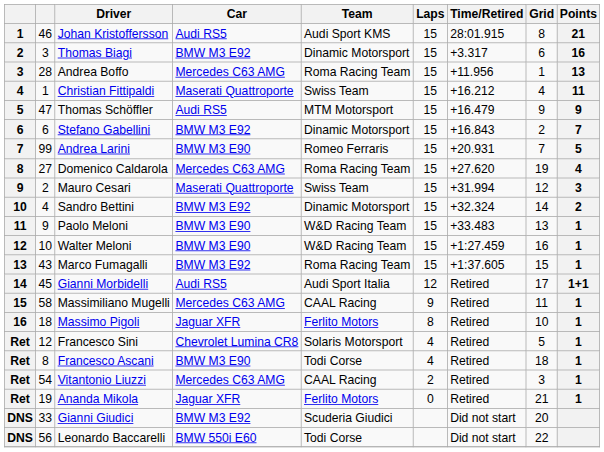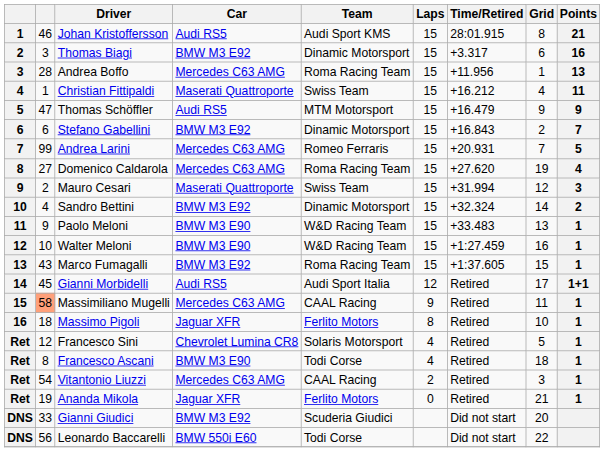 <table class="wikitable sortable" style="font-size:95%">
 <tr>
 <th></th>
 <th></th>
 <th>Driver</th>
 <th>Car</th>
 <th>Team</th>
 <th>Laps</th>
 <th>Time/Retired</th>
 <th>Grid</th>
 <th>Points</th>
 </tr>
 <tr>
 <th>1</th>
 <td align=center>46</td>
 <td> <a href='#'>Johan Kristoffersson</a></td>
 <td><a href='#'>Audi RS5</a></td>
 <td> Audi Sport KMS</td>
 <td align=center>15</td>
 <td>28:01.915</td>
 <td align=center>8</td>
 <th>21</th>
 </tr>
 <tr>
 <th>2</th>
 <td align=center>3</td>
 <td> <a href='#'>Thomas Biagi</a></td>
 <td><a href='#'>BMW M3 E92</a></td>
 <td> Dinamic Motorsport</td>
 <td align=center>15</td>
 <td>+3.317</td>
 <td align=center>6</td>
 <th>16</th>
 </tr>
 <tr>
 <th>3</th>
 <td align=center>28</td>
 <td> Andrea Boffo</td>
 <td><a href='#'>Mercedes C63 AMG</a></td>
 <td> Roma Racing Team</td>
 <td align=center>15</td>
 <td>+11.956</td>
 <td align=center>1</td>
 <th>13</th>
 </tr>
 <tr>
 <th>4</th>
 <td align=center>1</td>
 <td> <a href='#'>Christian Fittipaldi</a></td>
 <td><a href='#'>Maserati Quattroporte</a></td>
 <td> Swiss Team</td>
 <td align=center>15</td>
 <td>+16.212</td>
 <td align=center>4</td>
 <th>11</th>
 </tr>
 <tr>
 <th>5</th>
 <td align=center>47</td>
 <td> Thomas Schöffler</td>
 <td><a href='#'>Audi RS5</a></td>
 <td> MTM Motorsport</td>
 <td align=center>15</td>
 <td>+16.479</td>
 <td align=center>9</td>
 <th>9</th>
 </tr>
 <tr>
 <th>6</th>
 <td align=center>6</td>
 <td> <a href='#'>Stefano Gabellini</a></td>
 <td><a href='#'>BMW M3 E92</a></td>
 <td> Dinamic Motorsport</td>
 <td align=center>15</td>
 <td>+16.843</td>
 <td align=center>2</td>
 <th>7</th>
 </tr>
 <tr>
 <th>7</th>
 <td align=center>99</td>
 <td> <a href='#'>Andrea Larini</a></td>
-<td><a href='#'>BMW M3 E90</a></td>
+<td><a href='#'>Mercedes C63 AMG</a></td>
 <td> Romeo Ferraris</td>
 <td align=center>15</td>
 <td>+20.931</td>
 <td align=center>7</td>
 <th>5</th>
 </tr>
 <tr>
 <th>8</th>
 <td align=center>27</td>
 <td> Domenico Caldarola</td>
 <td><a href='#'>Mercedes C63 AMG</a></td>
 <td> Roma Racing Team</td>
 <td align=center>15</td>
 <td>+27.620</td>
 <td align=center>19</td>
 <th>4</th>
 </tr>
 <tr>
 <th>9</th>
 <td align=center>2</td>
 <td> Mauro Cesari</td>
 <td><a href='#'>Maserati Quattroporte</a></td>
 <td> Swiss Team</td>
 <td align=center>15</td>
 <td>+31.994</td>
 <td align=center>12</td>
 <th>3</th>
 </tr>
 <tr>
 <th>10</th>
 <td align=center>4</td>
 <td> Sandro Bettini</td>
 <td><a href='#'>BMW M3 E92</a></td>
 <td> Dinamic Motorsport</td>
 <td align=center>15</td>
 <td>+32.324</td>
 <td align=center>14</td>
 <th>2</th>
 </tr>
 <tr>
 <th>11</th>
 <td align=center>9</td>
 <td> Paolo Meloni</td>
 <td><a href='#'>BMW M3 E90</a></td>
 <td> W&D Racing Team</td>
 <td align=center>15</td>
 <td>+33.483</td>
 <td align=center>13</td>
 <th>1</th>
 </tr>
 <tr>
 <th>12</th>
 <td align=center>10</td>
 <td> Walter Meloni</td>
 <td><a href='#'>BMW M3 E90</a></td>
 <td> W&D Racing Team</td>
 <td align=center>15</td>
 <td>+1:27.459</td>
 <td align=center>16</td>
 <th>1</th>
 </tr>
 <tr>
 <th>13</th>
 <td align=center>43</td>
 <td> Marco Fumagalli</td>
 <td><a href='#'>BMW M3 E92</a></td>
 <td> Roma Racing Team</td>
 <td align=center>15</td>
 <td>+1:37.605</td>
 <td align=center>15</td>
 <th>1</th>
 </tr>
 <tr>
 <th>14</th>
 <td align=center>45</td>
 <td> <a href='#'>Gianni Morbidelli</a></td>
 <td><a href='#'>Audi RS5</a></td>
 <td> Audi Sport Italia</td>
 <td align=center>12</td>
 <td>Retired</td>
 <td align=center>17</td>
 <th>1+1</th>
 </tr>
 <tr>
 <th>15</th>
-<td align=center>58</td>
+<td align=center style="background: lightsalmon;">58</td>
 <td> Massimiliano Mugelli</td>
 <td><a href='#'>Mercedes C63 AMG</a></td>
 <td> CAAL Racing</td>
 <td align=center>9</td>
 <td>Retired</td>
 <td align=center>11</td>
 <th>1</th>
 </tr>
 <tr>
 <th>16</th>
 <td align=center>18</td>
 <td> <a href='#'>Massimo Pigoli</a></td>
 <td><a href='#'>Jaguar XFR</a></td>
 <td> <a href='#'>Ferlito Motors</a></td>
 <td align=center>8</td>
 <td>Retired</td>
 <td align=center>10</td>
 <th>1</th>
 </tr>
 <tr>
 <th>Ret</th>
 <td align=center>12</td>
 <td> Francesco Sini</td>
 <td><a href='#'>Chevrolet Lumina CR8</a></td>
 <td> Solaris Motorsport</td>
 <td align=center>4</td>
 <td>Retired</td>
 <td align=center>5</td>
 <th>1</th>
 </tr>
 <tr>
 <th>Ret</th>
 <td align=center>8</td>
 <td> <a href='#'>Francesco Ascani</a></td>
 <td><a href='#'>BMW M3 E90</a></td>
 <td> Todi Corse</td>
 <td align=center>4</td>
 <td>Retired</td>
 <td align=center>18</td>
 <th>1</th>
 </tr>
 <tr>
 <th>Ret</th>
 <td align=center>54</td>
 <td> <a href='#'>Vitantonio Liuzzi</a></td>
 <td><a href='#'>Mercedes C63 AMG</a></td>
 <td> CAAL Racing</td>
 <td align=center>2</td>
 <td>Retired</td>
 <td align=center>3</td>
 <th>1</th>
 </tr>
 <tr>
 <th>Ret</th>
 <td align=center>19</td>
 <td> <a href='#'>Ananda Mikola</a></td>
 <td><a href='#'>Jaguar XFR</a></td>
 <td> <a href='#'>Ferlito Motors</a></td>
 <td align=center>0</td>
 <td>Retired</td>
 <td align=center>21</td>
 <th>1</th>
 </tr>
 <tr>
 <th>DNS</th>
 <td align=center>33</td>
 <td> <a href='#'>Gianni Giudici</a></td>
 <td><a href='#'>BMW M3 E92</a></td>
 <td> Scuderia Giudici</td>
 <td align=center></td>
 <td>Did not start</td>
 <td align=center>20</td>
 <th></th>
 </tr>
 <tr>
 <th>DNS</th>
 <td align=center>56</td>
 <td> Leonardo Baccarelli</td>
 <td><a href='#'>BMW 550i E60</a></td>
 <td> Todi Corse</td>
 <td align=center></td>
 <td>Did not start</td>
 <td align=center>22</td>
 <th></th>
 </tr>
 <tr>
 </tr>
 </table>
